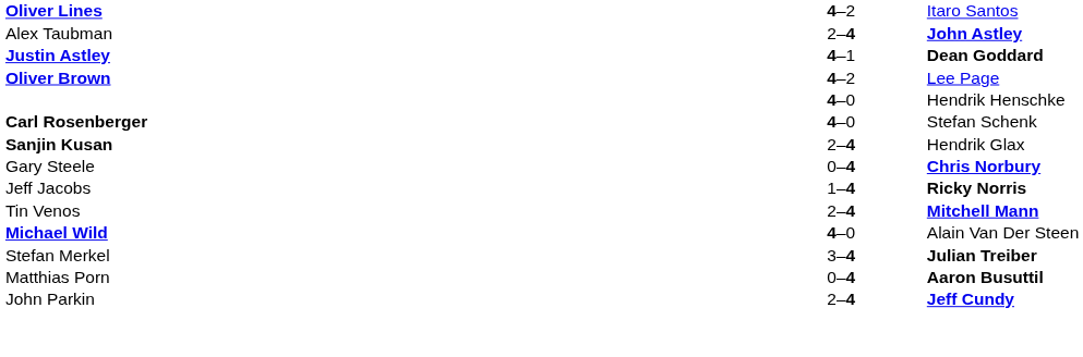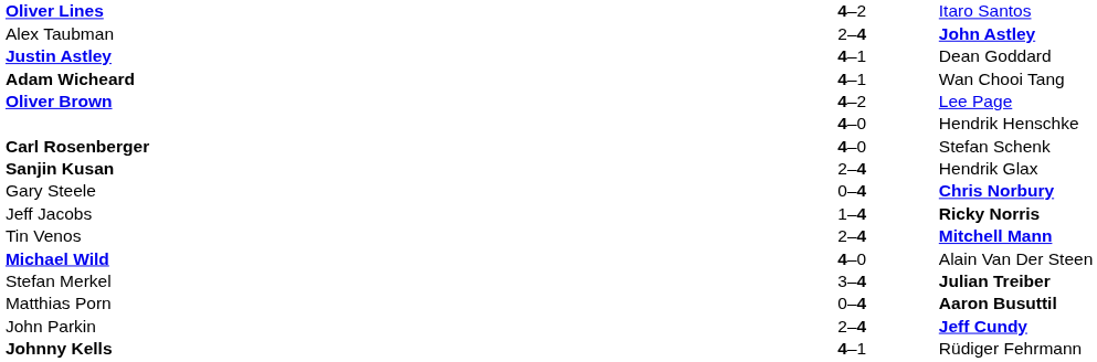 <table width="100%" cellspacing="1">
 <tr>
 <th width=45%></th>
 <th width=10%></th>
 <th width=45%></th>
 </tr>
 <tr>
 <td> <strong><a href='#'>Oliver Lines</a></strong></td>
 <td align="center"><strong>4</strong>–2</td>
 <td> <a href='#'>Itaro Santos</a></td>
 </tr>
 <tr>
 <td> Alex Taubman</td>
 <td align="center">2–<strong>4</strong></td>
 <td> <strong><a href='#'>John Astley</a></strong></td>
 </tr>
 <tr>
 <td> <strong><a href='#'>Justin Astley</a></strong></td>
 <td align="center"><strong>4</strong>–1</td>
-<td><strong> Dean Goddard</strong></td>
+<td> Dean Goddard</td>
+</tr>
+<tr>
+<td> <strong>Adam Wicheard</strong></td>
+<td align="center"><strong>4</strong>–1</td>
+<td> Wan Chooi Tang</td>
 </tr>
 <tr>
 <td> <strong><a href='#'>Oliver Brown</a></strong></td>
 <td align="center"><strong>4</strong>–2</td>
 <td> <a href='#'>Lee Page</a></td>
 </tr>
 <tr>
 <td></td>
 <td align="center"><strong>4</strong>–0</td>
 <td> Hendrik Henschke</td>
 </tr>
 <tr>
 <td> <strong>Carl Rosenberger</strong></td>
 <td align="center"><strong>4</strong>–0</td>
 <td> Stefan Schenk</td>
 </tr>
 <tr>
 <td> <strong>Sanjin Kusan</strong></td>
 <td align="center">2–<strong>4</strong></td>
 <td> Hendrik Glax</td>
 </tr>
 <tr>
 <td> Gary Steele</td>
 <td align="center">0–<strong>4</strong></td>
 <td> <strong><a href='#'>Chris Norbury</a></strong></td>
 </tr>
 <tr>
 <td> Jeff Jacobs</td>
 <td align="center">1–<strong>4</strong></td>
 <td> <strong>Ricky Norris</strong></td>
 </tr>
 <tr>
 <td> Tin Venos</td>
 <td align="center">2–<strong>4</strong></td>
 <td> <strong><a href='#'>Mitchell Mann</a></strong></td>
 </tr>
 <tr>
 <td> <strong><a href='#'>Michael Wild</a></strong></td>
 <td align="center"><strong>4</strong>–0</td>
 <td> Alain Van Der Steen</td>
 </tr>
 <tr>
 <td> Stefan Merkel</td>
 <td align="center">3–<strong>4</strong></td>
 <td> <strong>Julian Treiber</strong></td>
 </tr>
 <tr>
 <td> Matthias Porn</td>
 <td align="center">0–<strong>4</strong></td>
 <td> <strong>Aaron Busuttil</strong></td>
 </tr>
 <tr>
 <td> John Parkin</td>
 <td align="center">2–<strong>4</strong></td>
 <td> <strong><a href='#'>Jeff Cundy</a></strong></td>
 </tr>
+<tr>
+<td> <strong>Johnny Kells</strong></td>
+<td align="center"><strong>4</strong>–1</td>
+<td> Rüdiger Fehrmann</td>
+</tr>
 </table>
